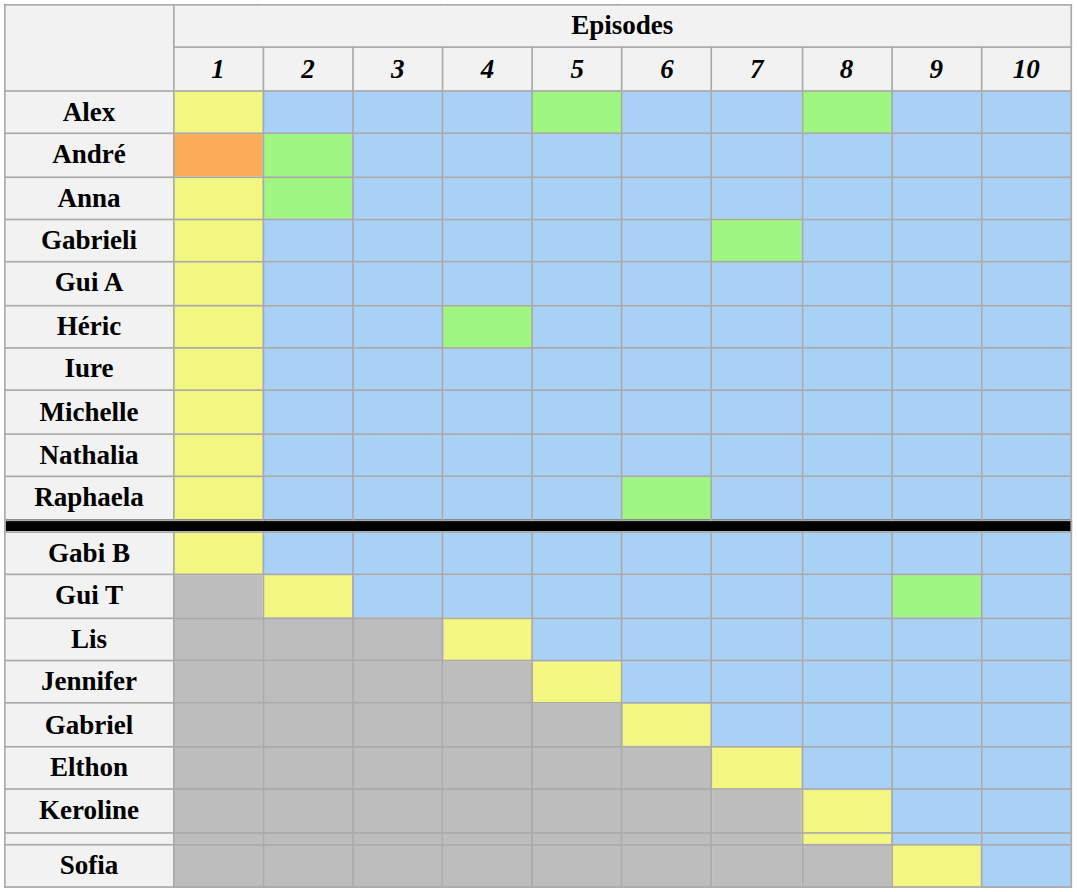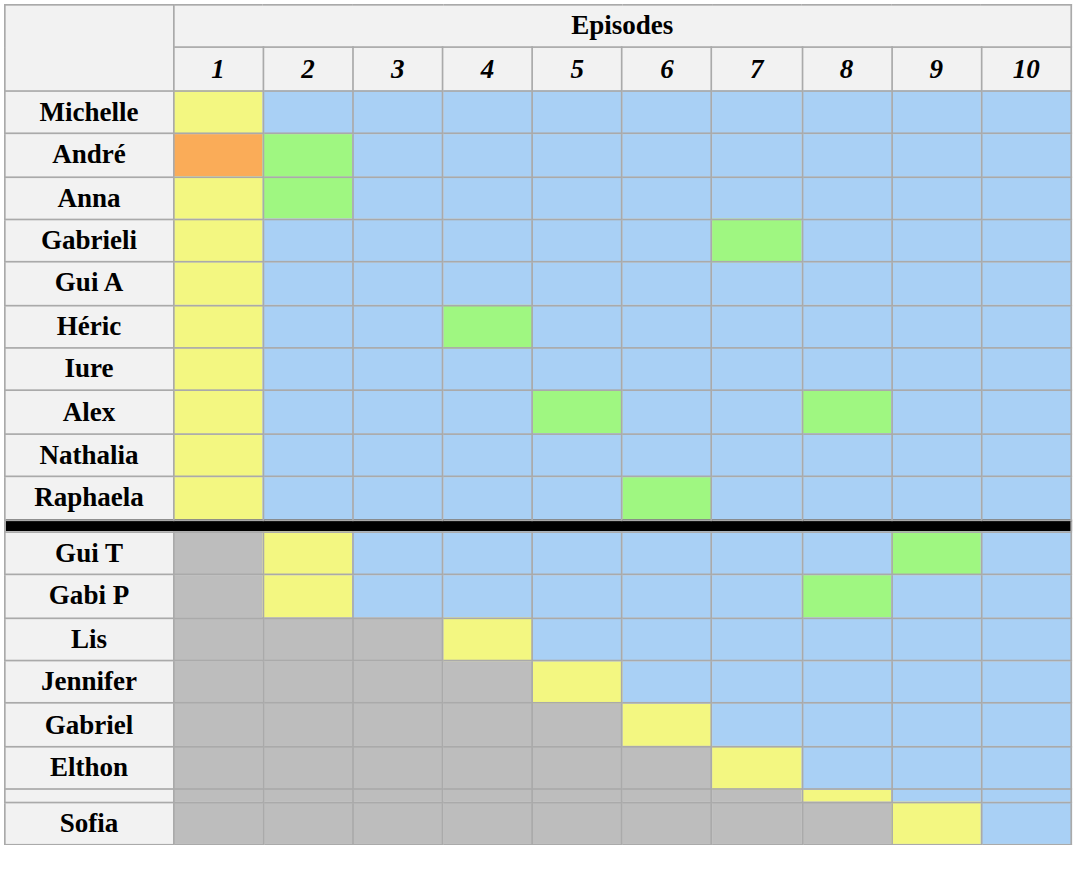 <table class="wikitable" style="text-align:center; width:50%;">
 <tr>
 <th rowspan="2" style="width:15%;"></th>
 <th colspan="10" style="text-align:center;">Episodes</th>
 </tr>
 <tr>
 <th style="text-align:center; width:8%;"><em>1</em></th>
 <th style="text-align:center; width:8%;"><em>2</em></th>
 <th style="text-align:center; width:8%;"><em>3</em></th>
 <th style="text-align:center; width:8%;"><em>4</em></th>
 <th style="text-align:center; width:8%;"><em>5</em></th>
 <th style="text-align:center; width:8%;"><em>6</em></th>
 <th style="text-align:center; width:8%;"><em>7</em></th>
 <th style="text-align:center; width:8%;"><em>8</em></th>
 <th style="text-align:center; width:8%;"><em>9</em></th>
 <th style="text-align:center; width:8%;"><em>10</em></th>
 </tr>
 <tr>
-<th>Alex</th>
+<th>Michelle</th>
 <th style="background:#F3F781;"></th>
 <td style="background:#A9D0F5;"></td>
 <td style="background:#A9D0F5;"></td>
 <td style="background:#A9D0F5;"></td>
-<td style="background:#9FF781;"></td>
 <td style="background:#A9D0F5;"></td>
 <td style="background:#A9D0F5;"></td>
-<td style="background:#9FF781;"></td>
+<td style="background:#A9D0F5;"></td>
+<td style="background:#A9D0F5;"></td>
 <td style="background:#A9D0F5;"></td>
 <td style="background:#A9D0F5;"></td>
 </tr>
 <tr>
 <th>André</th>
 <th style="background:#FAAC58;"></th>
 <td style="background:#9FF781;"></td>
 <td style="background:#A9D0F5;"></td>
 <td style="background:#A9D0F5;"></td>
 <td style="background:#A9D0F5;"></td>
 <td style="background:#A9D0F5;"></td>
 <td style="background:#A9D0F5;"></td>
 <td style="background:#A9D0F5;"></td>
 <td style="background:#A9D0F5;"></td>
 <td style="background:#A9D0F5;"></td>
 </tr>
 <tr>
 <th>Anna</th>
 <th style="background:#F3F781;"></th>
 <td style="background:#9FF781;"></td>
 <td style="background:#A9D0F5;"></td>
 <td style="background:#A9D0F5;"></td>
 <td style="background:#A9D0F5;"></td>
 <td style="background:#A9D0F5;"></td>
 <td style="background:#A9D0F5;"></td>
 <td style="background:#A9D0F5;"></td>
 <td style="background:#A9D0F5;"></td>
 <td style="background:#A9D0F5;"></td>
 </tr>
 <tr>
 <th>Gabrieli</th>
 <th style="background:#F3F781;"></th>
 <td style="background:#A9D0F5;"></td>
 <td style="background:#A9D0F5;"></td>
 <td style="background:#A9D0F5;"></td>
 <td style="background:#A9D0F5;"></td>
 <td style="background:#A9D0F5;"></td>
 <td style="background:#9FF781;"></td>
 <td style="background:#A9D0F5;"></td>
 <td style="background:#A9D0F5;"></td>
 <td style="background:#A9D0F5;"></td>
 </tr>
 <tr>
 <th>Gui A</th>
 <th style="background:#F3F781;"></th>
 <td style="background:#A9D0F5;"></td>
 <td style="background:#A9D0F5;"></td>
 <td style="background:#A9D0F5;"></td>
 <td style="background:#A9D0F5;"></td>
 <td style="background:#A9D0F5;"></td>
 <td style="background:#A9D0F5;"></td>
 <td style="background:#A9D0F5;"></td>
 <td style="background:#A9D0F5;"></td>
 <td style="background:#A9D0F5;"></td>
 </tr>
 <tr>
 <th>Héric</th>
 <th style="background:#F3F781;"></th>
 <td style="background:#A9D0F5;"></td>
 <td style="background:#A9D0F5;"></td>
 <td style="background:#9FF781;"></td>
 <td style="background:#A9D0F5;"></td>
 <td style="background:#A9D0F5;"></td>
 <td style="background:#A9D0F5;"></td>
 <td style="background:#A9D0F5;"></td>
 <td style="background:#A9D0F5;"></td>
 <td style="background:#A9D0F5;"></td>
 </tr>
 <tr>
 <th>Iure</th>
 <th style="background:#F3F781;"></th>
 <td style="background:#A9D0F5;"></td>
 <td style="background:#A9D0F5;"></td>
 <td style="background:#A9D0F5;"></td>
 <td style="background:#A9D0F5;"></td>
 <td style="background:#A9D0F5;"></td>
 <td style="background:#A9D0F5;"></td>
 <td style="background:#A9D0F5;"></td>
 <td style="background:#A9D0F5;"></td>
 <td style="background:#A9D0F5;"></td>
 </tr>
 <tr>
-<th>Michelle</th>
+<th>Alex</th>
 <th style="background:#F3F781;"></th>
 <td style="background:#A9D0F5;"></td>
 <td style="background:#A9D0F5;"></td>
 <td style="background:#A9D0F5;"></td>
+<td style="background:#9FF781;"></td>
 <td style="background:#A9D0F5;"></td>
 <td style="background:#A9D0F5;"></td>
-<td style="background:#A9D0F5;"></td>
-<td style="background:#A9D0F5;"></td>
+<td style="background:#9FF781;"></td>
 <td style="background:#A9D0F5;"></td>
 <td style="background:#A9D0F5;"></td>
 </tr>
 <tr>
 <th>Nathalia</th>
 <th style="background:#F3F781;"></th>
 <td style="background:#A9D0F5;"></td>
 <td style="background:#A9D0F5;"></td>
 <td style="background:#A9D0F5;"></td>
 <td style="background:#A9D0F5;"></td>
 <td style="background:#A9D0F5;"></td>
 <td style="background:#A9D0F5;"></td>
 <td style="background:#A9D0F5;"></td>
 <td style="background:#A9D0F5;"></td>
 <td style="background:#A9D0F5;"></td>
 </tr>
 <tr>
 <th>Raphaela</th>
 <th style="background:#F3F781;"></th>
 <td style="background:#A9D0F5;"></td>
 <td style="background:#A9D0F5;"></td>
 <td style="background:#A9D0F5;"></td>
 <td style="background:#A9D0F5;"></td>
 <td style="background:#9FF781;"></td>
 <td style="background:#A9D0F5;"></td>
 <td style="background:#A9D0F5;"></td>
 <td style="background:#A9D0F5;"></td>
 <td style="background:#A9D0F5;"></td>
 </tr>
 <tr>
 <th style="background:#000;" colspan="11"></th>
 </tr>
 <tr>
-<th>Gabi B</th>
-<th style="background:#F3F781;"></th>
-<td style="background:#A9D0F5;"></td>
-<td style="background:#A9D0F5;"></td>
-<td style="background:#A9D0F5;"></td>
-<td style="background:#A9D0F5;"></td>
-<td style="background:#A9D0F5;"></td>
-<td style="background:#A9D0F5;"></td>
-<td style="background:#A9D0F5;"></td>
-<td style="background:#A9D0F5;"></td>
-<td style="background:#A9D0F5;"></td>
-</tr>
-<tr>
 <th>Gui T</th>
 <th style="background:#BDBDBD;"></th>
 <td style="background:#F3F781;"></td>
 <td style="background:#A9D0F5;"></td>
 <td style="background:#A9D0F5;"></td>
 <td style="background:#A9D0F5;"></td>
 <td style="background:#A9D0F5;"></td>
 <td style="background:#A9D0F5;"></td>
 <td style="background:#A9D0F5;"></td>
 <td style="background:#9FF781;"></td>
+<td style="background:#A9D0F5;"></td>
+</tr>
+<tr>
+<th>Gabi P</th>
+<th style="background:#BDBDBD;"></th>
+<td style="background:#F3F781;"></td>
+<td style="background:#A9D0F5;"></td>
+<td style="background:#A9D0F5;"></td>
+<td style="background:#A9D0F5;"></td>
+<td style="background:#A9D0F5;"></td>
+<td style="background:#A9D0F5;"></td>
+<td style="background:#9FF781;"></td>
+<td style="background:#A9D0F5;"></td>
 <td style="background:#A9D0F5;"></td>
 </tr>
 <tr>
 <th>Lis</th>
 <th style="background:#BDBDBD;"></th>
 <td style="background:#BDBDBD;"></td>
 <td style="background:#BDBDBD;"></td>
 <td style="background:#F3F781;"></td>
 <td style="background:#A9D0F5;"></td>
 <td style="background:#A9D0F5;"></td>
 <td style="background:#A9D0F5;"></td>
 <td style="background:#A9D0F5;"></td>
 <td style="background:#A9D0F5;"></td>
 <td style="background:#A9D0F5;"></td>
 </tr>
 <tr>
 <th>Jennifer</th>
 <th style="background:#BDBDBD;"></th>
 <td style="background:#BDBDBD;"></td>
 <td style="background:#BDBDBD;"></td>
 <td style="background:#BDBDBD;"></td>
 <td style="background:#F3F781;"></td>
 <td style="background:#A9D0F5;"></td>
 <td style="background:#A9D0F5;"></td>
 <td style="background:#A9D0F5;"></td>
 <td style="background:#A9D0F5;"></td>
 <td style="background:#A9D0F5;"></td>
 </tr>
 <tr>
 <th>Gabriel</th>
 <th style="background:#BDBDBD;"></th>
 <td style="background:#BDBDBD;"></td>
 <td style="background:#BDBDBD;"></td>
 <td style="background:#BDBDBD;"></td>
 <td style="background:#BDBDBD;"></td>
 <td style="background:#F3F781;"></td>
 <td style="background:#A9D0F5;"></td>
 <td style="background:#A9D0F5;"></td>
 <td style="background:#A9D0F5;"></td>
 <td style="background:#A9D0F5;"></td>
 </tr>
 <tr>
 <th>Elthon</th>
 <th style="background:#BDBDBD;"></th>
 <td style="background:#BDBDBD;"></td>
 <td style="background:#BDBDBD;"></td>
 <td style="background:#BDBDBD;"></td>
 <td style="background:#BDBDBD;"></td>
 <td style="background:#BDBDBD;"></td>
 <td style="background:#F3F781;"></td>
 <td style="background:#A9D0F5;"></td>
 <td style="background:#A9D0F5;"></td>
 <td style="background:#A9D0F5;"></td>
 </tr>
 <tr>
-<th>Keroline</th>
-<th style="background:#BDBDBD;"></th>
-<td style="background:#BDBDBD;"></td>
-<td style="background:#BDBDBD;"></td>
-<td style="background:#BDBDBD;"></td>
-<td style="background:#BDBDBD;"></td>
-<td style="background:#BDBDBD;"></td>
-<td style="background:#BDBDBD;"></td>
-<td style="background:#F3F781;"></td>
-<td style="background:#A9D0F5;"></td>
-<td style="background:#A9D0F5;"></td>
-</tr>
-<tr>
 <th></th>
 <th style="background:#BDBDBD;"></th>
 <td style="background:#BDBDBD;"></td>
 <td style="background:#BDBDBD;"></td>
 <td style="background:#BDBDBD;"></td>
 <td style="background:#BDBDBD;"></td>
 <td style="background:#BDBDBD;"></td>
 <td style="background:#BDBDBD;"></td>
 <td style="background:#F3F781;"></td>
 <td style="background:#A9D0F5;"></td>
 <td style="background:#A9D0F5;"></td>
 </tr>
 <tr>
 <th>Sofia</th>
 <th style="background:#BDBDBD;"></th>
 <td style="background:#BDBDBD;"></td>
 <td style="background:#BDBDBD;"></td>
 <td style="background:#BDBDBD;"></td>
 <td style="background:#BDBDBD;"></td>
 <td style="background:#BDBDBD;"></td>
 <td style="background:#BDBDBD;"></td>
 <td style="background:#BDBDBD;"></td>
 <td style="background:#F3F781;"></td>
 <td style="background:#A9D0F5;"></td>
 </tr>
 </table>
